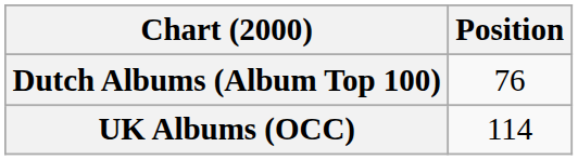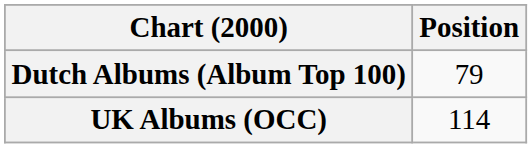 <table class="wikitable plainrowheaders sortable">
 <tr>
 <th>Chart (2000)</th>
 <th>Position</th>
 </tr>
 <tr>
 <th scope="row">Dutch Albums (Album Top 100)</th>
-<td align="center">76</td>
+<td align="center">79</td>
 </tr>
 <tr>
 <th scope="row">UK Albums (OCC)</th>
 <td align="center">114</td>
 </tr>
 </table>
